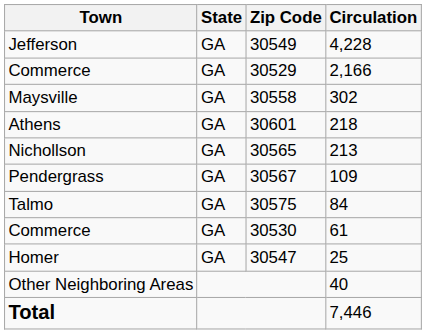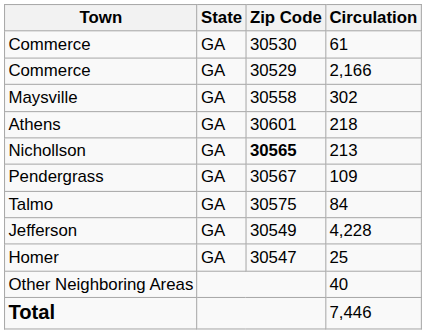 <table class="wikitable">
 <tr>
 <th>Town</th>
 <th>State</th>
 <th>Zip Code</th>
 <th>Circulation</th>
 </tr>
 <tr>
-<td>Jefferson</td>
+<td>Commerce</td>
 <td>GA</td>
-<td>30549</td>
-<td>4,228</td>
+<td>30530</td>
+<td>61</td>
 </tr>
 <tr>
 <td>Commerce</td>
 <td>GA</td>
 <td>30529</td>
 <td>2,166</td>
 </tr>
 <tr>
 <td>Maysville</td>
 <td>GA</td>
 <td>30558</td>
 <td>302</td>
 </tr>
 <tr>
 <td>Athens</td>
 <td>GA</td>
 <td>30601</td>
 <td>218</td>
 </tr>
 <tr>
 <td>Nichollson</td>
 <td>GA</td>
-<td>30565</td>
+<td><strong>30565</strong></td>
 <td>213</td>
 </tr>
 <tr>
 <td>Pendergrass</td>
 <td>GA</td>
 <td>30567</td>
 <td>109</td>
 </tr>
 <tr>
 <td>Talmo</td>
 <td>GA</td>
 <td>30575</td>
 <td>84</td>
 </tr>
 <tr>
-<td>Commerce</td>
+<td>Jefferson</td>
 <td>GA</td>
-<td>30530</td>
-<td>61</td>
+<td>30549</td>
+<td>4,228</td>
 </tr>
 <tr>
 <td>Homer</td>
 <td>GA</td>
 <td>30547</td>
 <td>25</td>
 </tr>
 <tr>
 <td>Other Neighboring Areas</td>
 <td colspan="2"></td>
 <td>40</td>
 </tr>
 <tr>
 <td><strong><big>Total</big></strong></td>
 <td colspan="2"></td>
 <td>7,446</td>
 </tr>
 </table>
